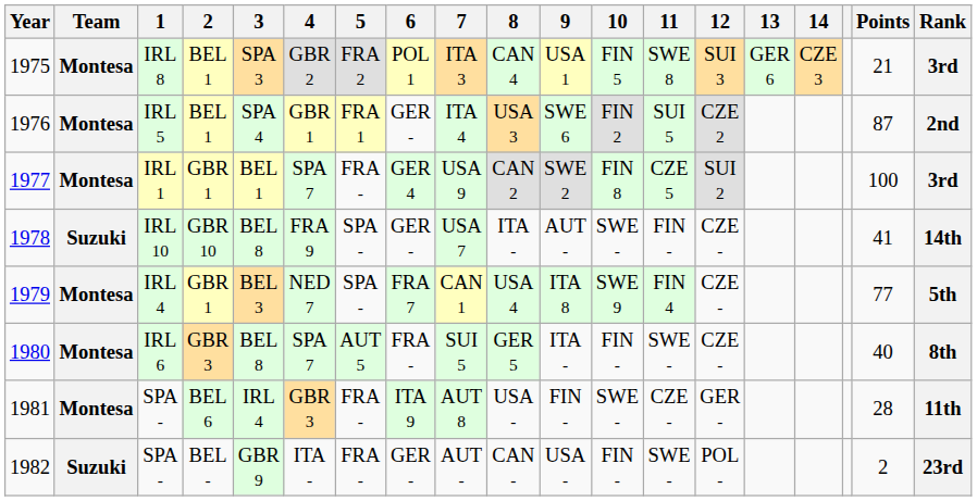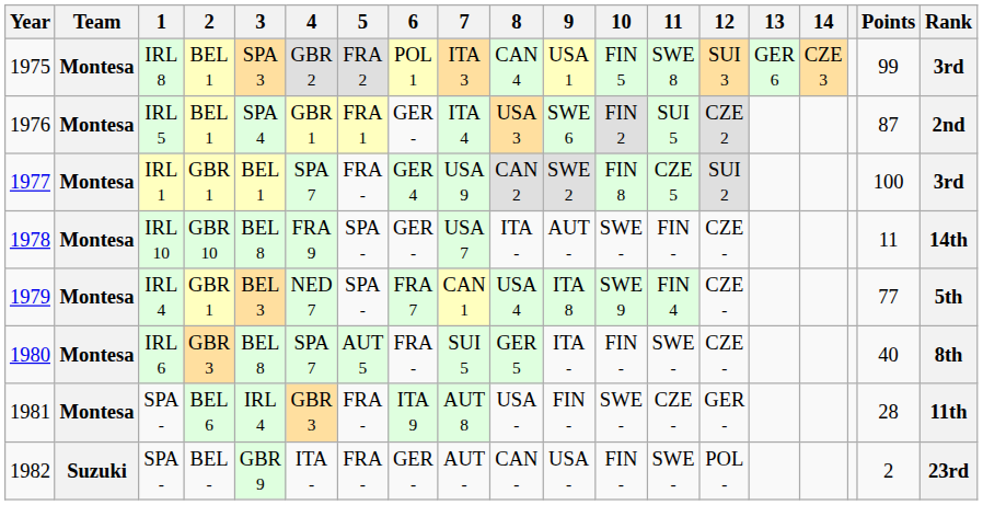 <table class="wikitable" style="text-align:center; font-size:95%">
 <tr>
 <th>Year</th>
 <th>Team</th>
 <th>1</th>
 <th>2</th>
 <th>3</th>
 <th>4</th>
 <th>5</th>
 <th>6</th>
 <th>7</th>
 <th>8</th>
 <th>9</th>
 <th>10</th>
 <th>11</th>
 <th>12</th>
 <th>13</th>
 <th>14</th>
 <th></th>
 <th>Points</th>
 <th>Rank</th>
 </tr>
 <tr>
 <td>1975</td>
 <th>Montesa</th>
 <td style="background:#DFFFDF;">IRL<br><small>8</small></td>
 <td style="background:#FFFFBF;">BEL<br><small>1</small></td>
 <td style="background:#FFDF9F;">SPA<br><small>3</small></td>
 <td style="background:#DFDFDF;">GBR<br><small>2</small></td>
 <td style="background:#DFDFDF;">FRA<br><small>2</small></td>
 <td style="background:#FFFFBF;">POL<br><small>1</small></td>
 <td style="background:#FFDF9F;">ITA<br><small>3</small></td>
 <td style="background:#DFFFDF;">CAN<br><small>4</small></td>
 <td style="background:#FFFFBF;">USA<br><small>1</small></td>
 <td style="background:#DFFFDF;">FIN<br><small>5</small></td>
 <td style="background:#DFFFDF;">SWE<br><small>8</small></td>
 <td style="background:#FFDF9F;">SUI<br><small>3</small></td>
 <td style="background:#DFFFDF;">GER<br><small>6</small></td>
 <td style="background:#FFDF9F;">CZE<br><small>3</small></td>
 <td></td>
-<td>21</td>
+<td>99</td>
 <th>3rd</th>
 </tr>
 <tr>
 <td>1976</td>
 <th>Montesa</th>
 <td style="background:#DFFFDF;">IRL<br><small>5</small></td>
 <td style="background:#FFFFBF;">BEL<br><small>1</small></td>
 <td style="background:#DFFFDF;">SPA<br><small>4</small></td>
 <td style="background:#FFFFBF;">GBR<br><small>1</small></td>
 <td style="background:#FFFFBF;">FRA<br><small>1</small></td>
 <td>GER<br><small>-</small></td>
 <td style="background:#DFFFDF;">ITA<br><small>4</small></td>
 <td style="background:#FFDF9F;">USA<br><small>3</small></td>
 <td style="background:#DFFFDF;">SWE<br><small>6</small></td>
 <td style="background:#DFDFDF;">FIN<br><small>2</small></td>
 <td style="background:#DFFFDF;">SUI<br><small>5</small></td>
 <td style="background:#DFDFDF;">CZE<br><small>2</small></td>
 <td></td>
 <td></td>
 <td></td>
 <td>87</td>
 <th>2nd</th>
 </tr>
 <tr>
 <td><a href='#'>1977</a></td>
 <th>Montesa</th>
 <td style="background:#FFFFBF;">IRL<br><small>1</small></td>
 <td style="background:#FFFFBF;">GBR<br><small>1</small></td>
 <td style="background:#FFFFBF;">BEL<br><small>1</small></td>
 <td style="background:#DFFFDF;">SPA<br><small>7</small></td>
 <td>FRA<br><small>-</small></td>
 <td style="background:#DFFFDF;">GER<br><small>4</small></td>
 <td style="background:#DFFFDF;">USA<br><small>9</small></td>
 <td style="background:#DFDFDF;">CAN<br><small>2</small></td>
 <td style="background:#DFDFDF;">SWE<br><small>2</small></td>
 <td style="background:#DFFFDF;">FIN<br><small>8</small></td>
 <td style="background:#DFFFDF;">CZE<br><small>5</small></td>
 <td style="background:#DFDFDF;">SUI<br><small>2</small></td>
 <td></td>
 <td></td>
 <td></td>
 <td>100</td>
 <th>3rd</th>
 </tr>
 <tr>
 <td><a href='#'>1978</a></td>
-<th>Suzuki</th>
+<th>Montesa</th>
 <td style="background:#DFFFDF;">IRL<br><small>10</small></td>
 <td style="background:#DFFFDF;">GBR<br><small>10</small></td>
 <td style="background:#DFFFDF;">BEL<br><small>8</small></td>
 <td style="background:#DFFFDF;">FRA<br><small>9</small></td>
 <td>SPA<br><small>-</small></td>
 <td>GER<br><small>-</small></td>
 <td style="background:#DFFFDF;">USA<br><small>7</small></td>
 <td>ITA<br><small>-</small></td>
 <td>AUT<br><small>-</small></td>
 <td>SWE<br><small>-</small></td>
 <td>FIN<br><small>-</small></td>
 <td>CZE<br><small>-</small></td>
 <td></td>
 <td></td>
 <td></td>
-<td>41</td>
+<td>11</td>
 <th>14th</th>
 </tr>
 <tr>
 <td><a href='#'>1979</a></td>
 <th>Montesa</th>
 <td style="background:#DFFFDF;">IRL<br><small>4</small></td>
 <td style="background:#FFFFBF;">GBR<br><small>1</small></td>
 <td style="background:#FFDF9F;">BEL<br><small>3</small></td>
 <td style="background:#DFFFDF;">NED<br><small>7</small></td>
 <td>SPA<br><small>-</small></td>
 <td style="background:#DFFFDF;">FRA<br><small>7</small></td>
 <td style="background:#FFFFBF;">CAN<br><small>1</small></td>
 <td style="background:#DFFFDF;">USA<br><small>4</small></td>
 <td style="background:#DFFFDF;">ITA<br><small>8</small></td>
 <td style="background:#DFFFDF;">SWE<br><small>9</small></td>
 <td style="background:#DFFFDF;">FIN<br><small>4</small></td>
 <td>CZE<br><small>-</small></td>
 <td></td>
 <td></td>
 <td></td>
 <td>77</td>
 <th>5th</th>
 </tr>
 <tr>
 <td><a href='#'>1980</a></td>
 <th>Montesa</th>
 <td style="background:#DFFFDF;">IRL<br><small>6</small></td>
 <td style="background:#FFDF9F;">GBR<br><small>3</small></td>
 <td style="background:#DFFFDF;">BEL<br><small>8</small></td>
 <td style="background:#DFFFDF;">SPA<br><small>7</small></td>
 <td style="background:#DFFFDF;">AUT<br><small>5</small></td>
 <td>FRA<br><small>-</small></td>
 <td style="background:#DFFFDF;">SUI<br><small>5</small></td>
 <td style="background:#DFFFDF;">GER<br><small>5</small></td>
 <td>ITA<br><small>-</small></td>
 <td>FIN<br><small>-</small></td>
 <td>SWE<br><small>-</small></td>
 <td>CZE<br><small>-</small></td>
 <td></td>
 <td></td>
 <td></td>
 <td>40</td>
 <th>8th</th>
 </tr>
 <tr>
 <td>1981</td>
 <th>Montesa</th>
 <td>SPA<br><small>-</small></td>
 <td style="background:#DFFFDF;">BEL<br><small>6</small></td>
 <td style="background:#DFFFDF;">IRL<br><small>4</small></td>
 <td style="background:#FFDF9F;">GBR<br><small>3</small></td>
 <td>FRA<br><small>-</small></td>
 <td style="background:#DFFFDF;">ITA<br><small>9</small></td>
 <td style="background:#DFFFDF;">AUT<br><small>8</small></td>
 <td>USA<br><small>-</small></td>
 <td>FIN<br><small>-</small></td>
 <td>SWE<br><small>-</small></td>
 <td>CZE<br><small>-</small></td>
 <td>GER<br><small>-</small></td>
 <td></td>
 <td></td>
 <td></td>
 <td>28</td>
 <th>11th</th>
 </tr>
 <tr>
 <td>1982</td>
 <th>Suzuki</th>
 <td>SPA<br><small>-</small></td>
 <td>BEL<br><small>-</small></td>
 <td style="background:#DFFFDF;">GBR<br><small>9</small></td>
 <td>ITA<br><small>-</small></td>
 <td>FRA<br><small>-</small></td>
 <td>GER<br><small>-</small></td>
 <td>AUT<br><small>-</small></td>
 <td>CAN<br><small>-</small></td>
 <td>USA<br><small>-</small></td>
 <td>FIN<br><small>-</small></td>
 <td>SWE<br><small>-</small></td>
 <td>POL<br><small>-</small></td>
 <td></td>
 <td></td>
 <td></td>
 <td>2</td>
 <th>23rd</th>
 </tr>
 </table>
